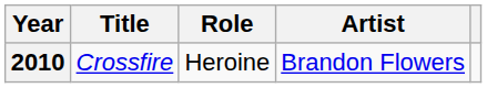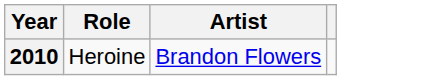 <table class="wikitable plainrowheaders sortable" style="text-align:center;">
 <tr>
 <th scope="col" class="unsortable">Year</th>
-<th scope="col" class="unsortable">Title</th>
 <th scope="col" class="unsortable">Role</th>
 <th scope="col" class="unsortable">Artist</th>
 <th scope=col class="unsortable"></th>
 </tr>
 <tr>
 <th scope="row">2010</th>
-<td><em><a href='#'>Crossfire</a></em></td>
 <td>Heroine</td>
 <td><a href='#'>Brandon Flowers</a></td>
 <td style="text-align:center;"></td>
 </tr>
 </table>
